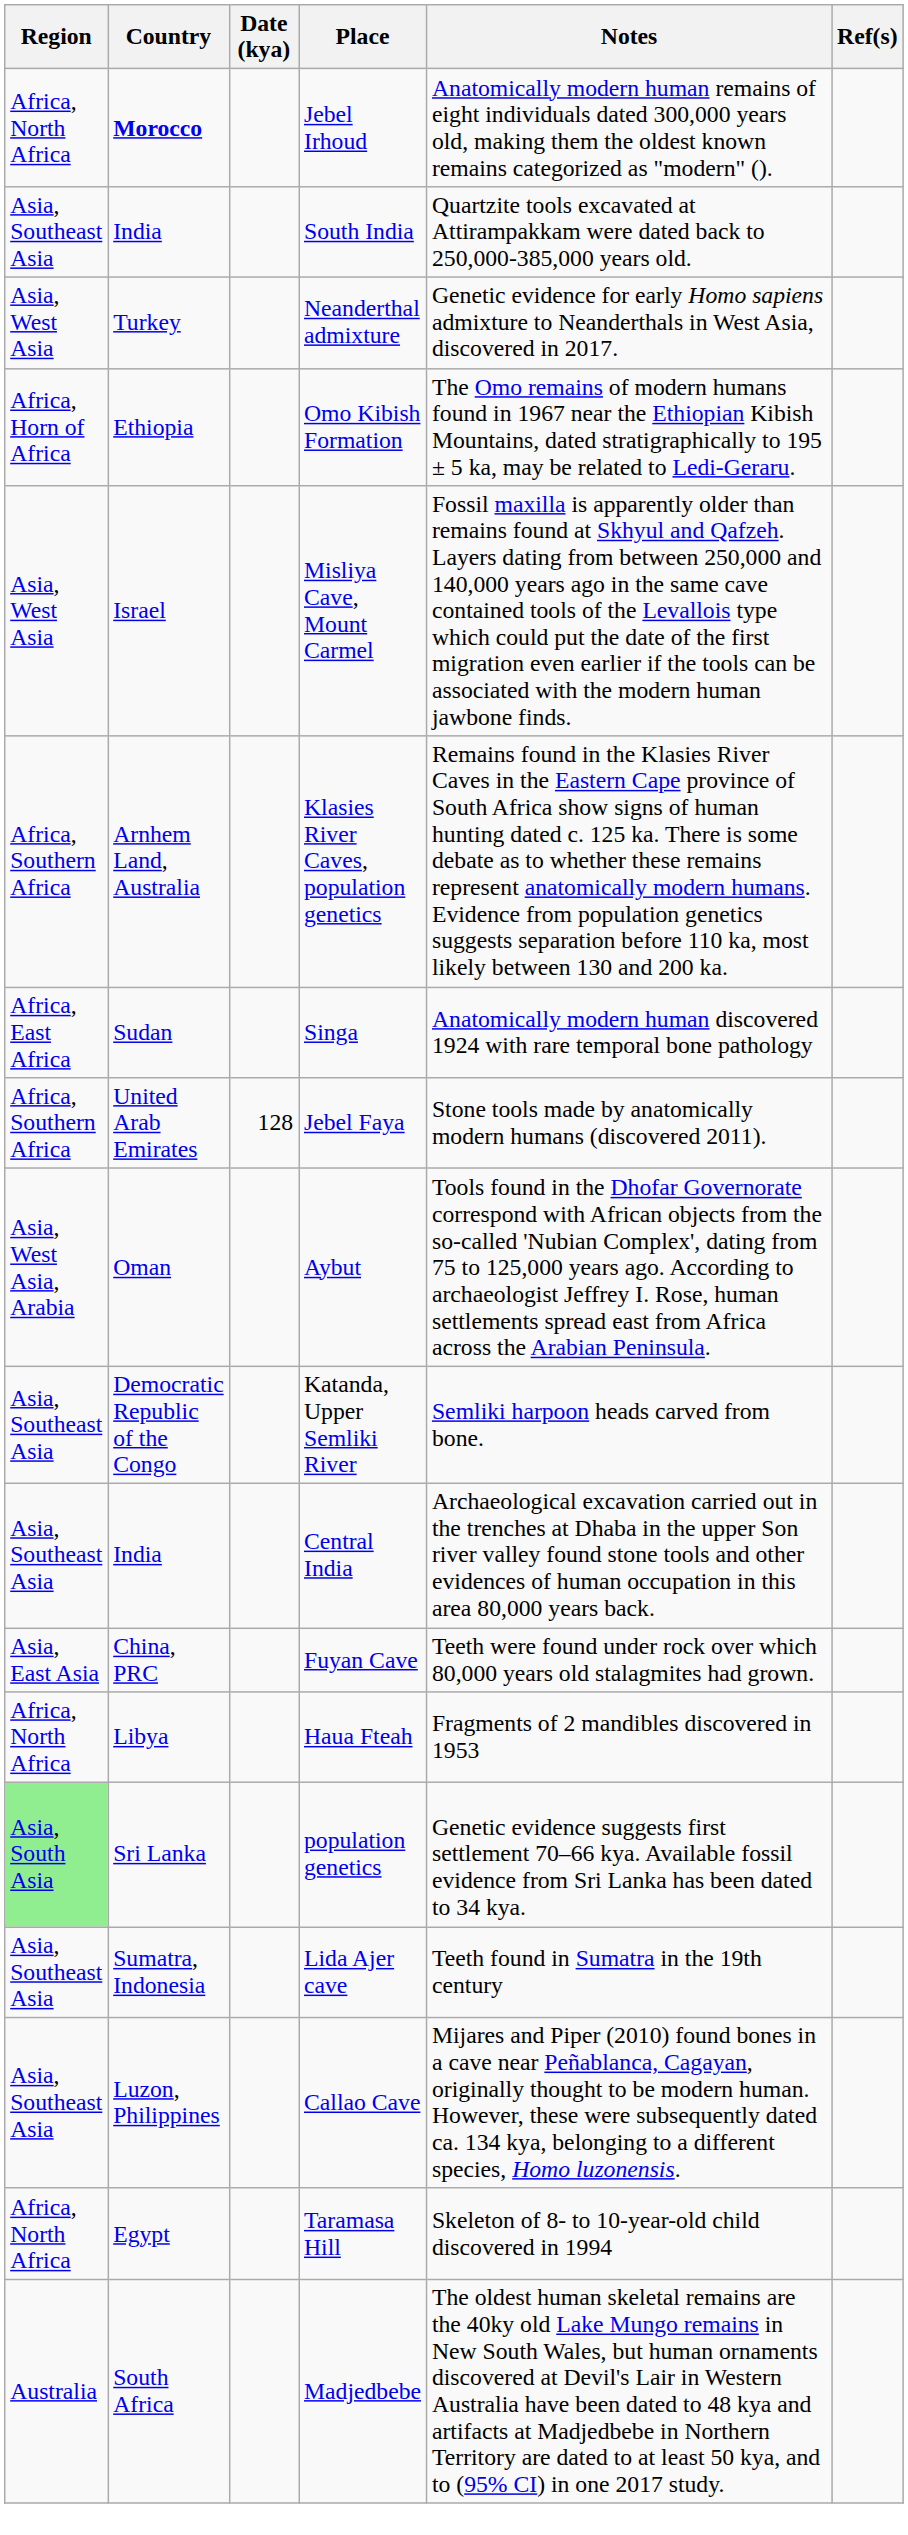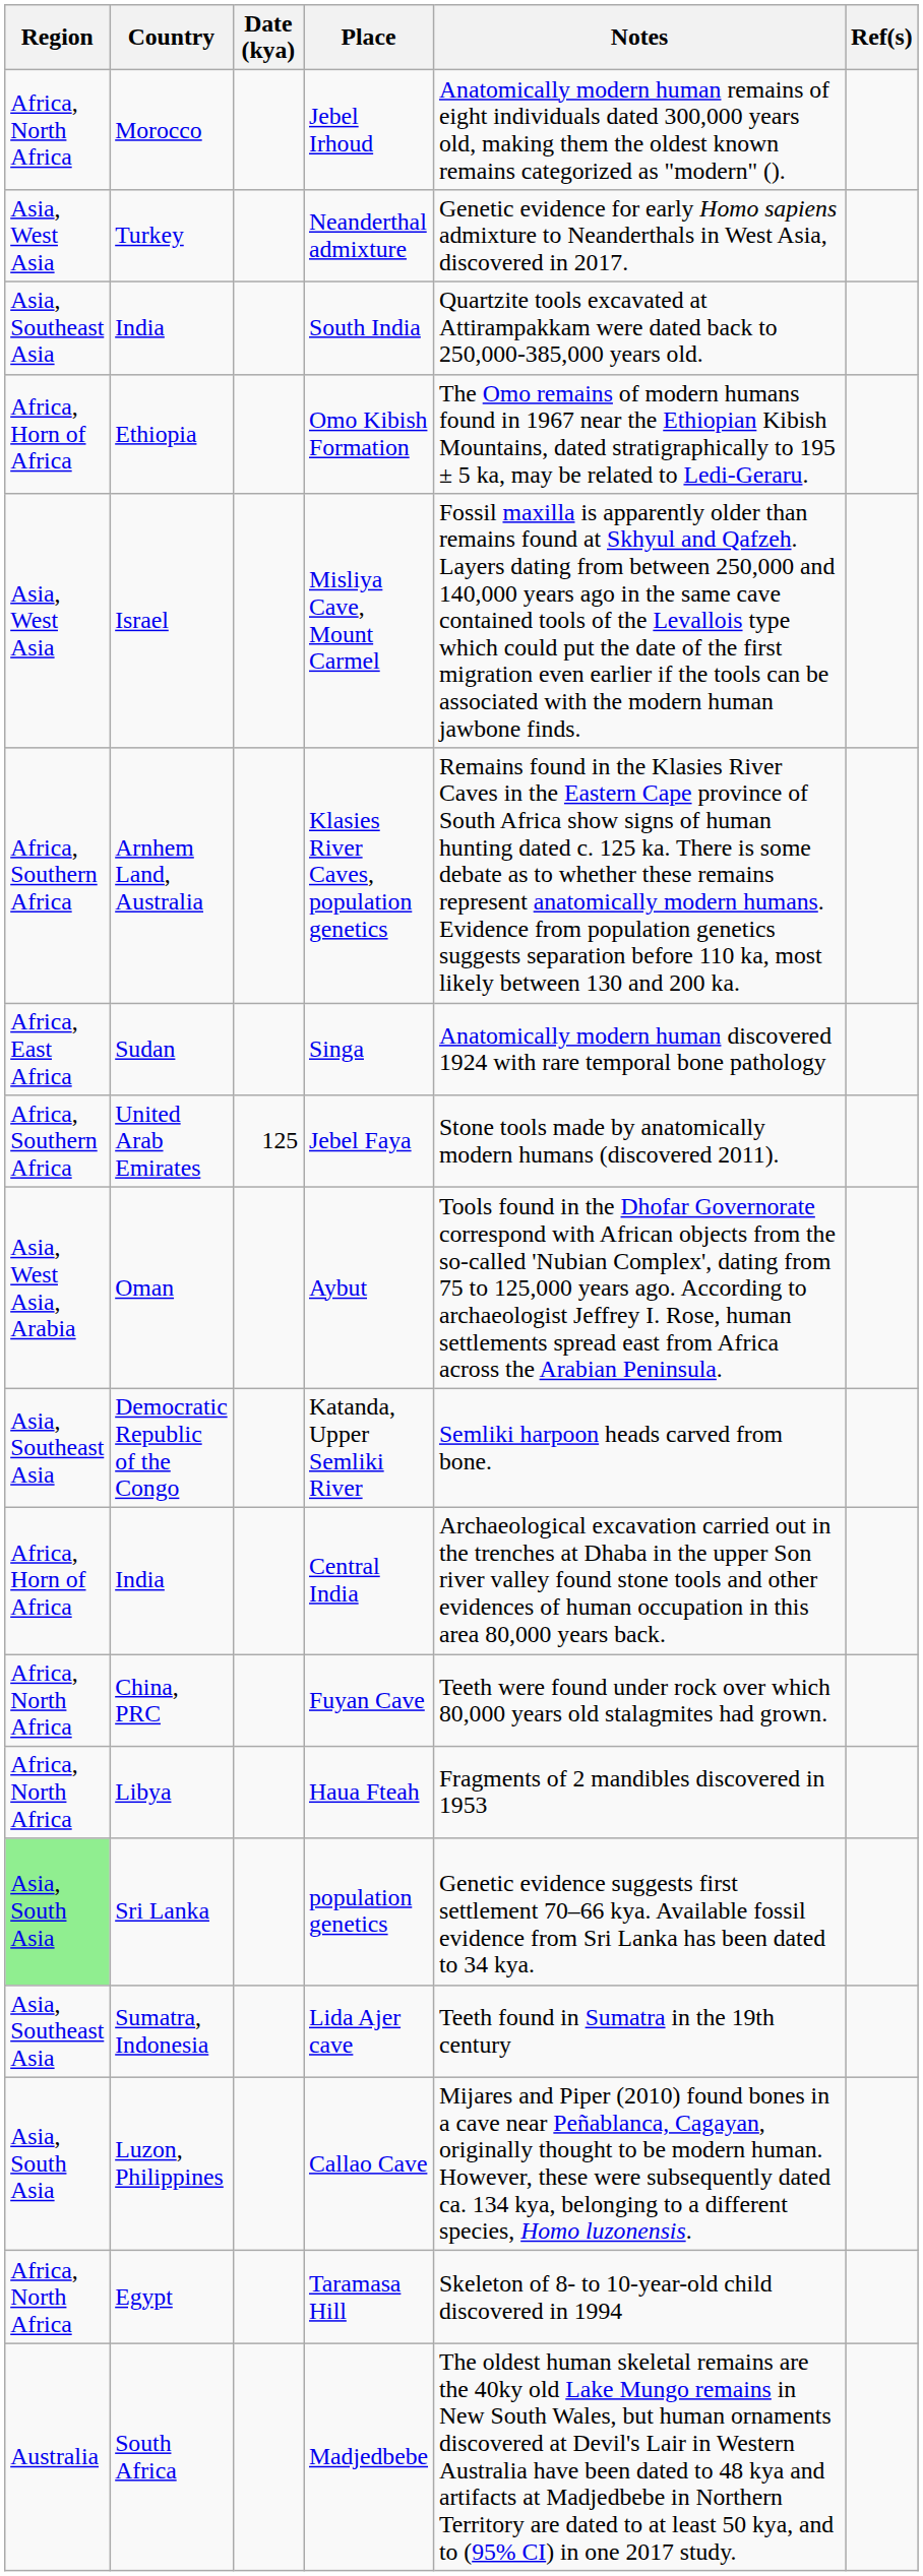 <table class="wikitable sortable">
 <tr>
 <th style="width:10%;">Region</th>
 <th style="width:10%;">Country</th>
 <th style="width:8%;">Date (kya)</th>
 <th style="width:12%;">Place</th>
 <th style="width:56%;" class="unsortable">Notes</th>
 <th style="width:4%;" class="unsortable">Ref(s)</th>
 </tr>
 <tr>
 <td><a href='#'>Africa</a>, <a href='#'>North Africa</a></td>
-<td><strong><a href='#'>Morocco</a></strong></td>
+<td><a href='#'>Morocco</a></td>
 <td align=right></td>
 <td><a href='#'>Jebel Irhoud</a></td>
 <td><a href='#'>Anatomically modern human</a> remains of eight individuals dated 300,000 years old, making them the oldest known remains categorized as "modern" ().</td>
+<td></td>
+</tr>
+<tr>
+<td><a href='#'>Asia</a>, <a href='#'>West Asia</a></td>
+<td><a href='#'>Turkey</a></td>
+<td align=right></td>
+<td><a href='#'>Neanderthal admixture</a></td>
+<td>Genetic evidence for early <em>Homo sapiens</em> admixture to Neanderthals in West Asia, discovered in 2017.</td>
 <td></td>
 </tr>
 <tr>
 <td><a href='#'>Asia</a>, <a href='#'>Southeast Asia</a></td>
 <td><a href='#'>India</a></td>
 <td align=right></td>
 <td><a href='#'>South India</a></td>
 <td>Quartzite tools excavated at Attirampakkam were dated back to 250,000-385,000 years old.</td>
-<td></td>
-</tr>
-<tr>
-<td><a href='#'>Asia</a>, <a href='#'>West Asia</a></td>
-<td><a href='#'>Turkey</a></td>
-<td align=right></td>
-<td><a href='#'>Neanderthal admixture</a></td>
-<td>Genetic evidence for early <em>Homo sapiens</em> admixture to Neanderthals in West Asia, discovered in 2017.</td>
 <td></td>
 </tr>
 <tr>
 <td><a href='#'>Africa</a>, <a href='#'>Horn of Africa</a></td>
 <td><a href='#'>Ethiopia</a></td>
 <td align=right></td>
 <td><a href='#'>Omo Kibish Formation</a></td>
 <td>The <a href='#'>Omo remains</a> of modern humans found in 1967 near the <a href='#'>Ethiopian</a> Kibish Mountains, dated stratigraphically to 195 ± 5 ka, may be related to <a href='#'>Ledi-Geraru</a>.</td>
 <td></td>
 </tr>
 <tr>
 <td><a href='#'>Asia</a>, <a href='#'>West Asia</a></td>
 <td><a href='#'>Israel</a></td>
 <td align=right></td>
 <td><a href='#'>Misliya Cave</a>, <a href='#'>Mount Carmel</a></td>
 <td>Fossil <a href='#'>maxilla</a> is apparently older than remains found at <a href='#'>Skhyul and Qafzeh</a>. Layers dating from between 250,000 and 140,000 years ago in the same cave contained tools of the <a href='#'>Levallois</a> type which could put the date of the first migration even earlier if the tools can be associated with the modern human jawbone finds.</td>
 <td></td>
 </tr>
 <tr>
 <td><a href='#'>Africa</a>, <a href='#'>Southern Africa</a></td>
 <td><a href='#'>Arnhem Land</a>, <a href='#'>Australia</a></td>
 <td align=right></td>
 <td><a href='#'>Klasies River Caves</a>, <a href='#'>population genetics</a></td>
 <td>Remains found in the Klasies River Caves in the <a href='#'>Eastern Cape</a> province of South Africa show signs of human hunting dated c. 125 ka. There is some debate as to whether these remains represent <a href='#'>anatomically modern humans</a>.<br>Evidence from population genetics suggests separation before 110 ka, most likely between 130 and 200 ka.</td>
 <td></td>
 </tr>
 <tr>
 <td><a href='#'>Africa</a>, <a href='#'>East Africa</a></td>
 <td><a href='#'>Sudan</a></td>
 <td align=right></td>
 <td><a href='#'>Singa</a></td>
 <td><a href='#'>Anatomically modern human</a> discovered 1924 with rare temporal bone pathology</td>
 <td></td>
 </tr>
 <tr>
 <td><a href='#'>Africa</a>, <a href='#'>Southern Africa</a></td>
 <td><a href='#'>United Arab Emirates</a></td>
-<td align=right>128</td>
+<td align=right>125</td>
 <td><a href='#'>Jebel Faya</a></td>
 <td>Stone tools made by anatomically modern humans (discovered 2011).</td>
 <td></td>
 </tr>
 <tr>
 <td><a href='#'>Asia</a>, <a href='#'>West Asia</a>, <a href='#'>Arabia</a></td>
 <td><a href='#'>Oman</a></td>
 <td align=right></td>
 <td><a href='#'>Aybut</a></td>
 <td>Tools found in the <a href='#'>Dhofar Governorate</a> correspond with African objects from the so-called 'Nubian Complex', dating from 75 to 125,000 years ago. According to archaeologist Jeffrey I. Rose, human settlements spread east from Africa across the <a href='#'>Arabian Peninsula</a>.</td>
 <td></td>
 </tr>
 <tr>
 <td><a href='#'>Asia</a>, <a href='#'>Southeast Asia</a></td>
 <td><a href='#'>Democratic Republic of the Congo</a></td>
 <td align=right></td>
 <td>Katanda, Upper <a href='#'>Semliki River</a></td>
 <td><a href='#'>Semliki harpoon</a> heads carved from bone.</td>
 <td></td>
 </tr>
 <tr>
-<td><a href='#'>Asia</a>, <a href='#'>Southeast Asia</a></td>
+<td><a href='#'>Africa</a>, <a href='#'>Horn of Africa</a></td>
 <td><a href='#'>India</a></td>
 <td align=right></td>
 <td><a href='#'>Central India</a></td>
 <td>Archaeological excavation carried out in the trenches at Dhaba in the upper Son river valley found stone tools and other evidences of human occupation in this area 80,000 years back.</td>
 <td></td>
 </tr>
 <tr>
-<td><a href='#'>Asia</a>, <a href='#'>East Asia</a></td>
+<td><a href='#'>Africa</a>, <a href='#'>North Africa</a></td>
 <td><a href='#'>China</a>, <a href='#'>PRC</a></td>
 <td align=right></td>
 <td><a href='#'>Fuyan Cave</a></td>
 <td>Teeth were found under rock over which 80,000 years old stalagmites had grown.</td>
 <td></td>
 </tr>
 <tr>
 <td><a href='#'>Africa</a>, <a href='#'>North Africa</a></td>
 <td><a href='#'>Libya</a></td>
 <td align=right></td>
 <td><a href='#'>Haua Fteah</a></td>
 <td>Fragments of 2 mandibles discovered in 1953</td>
 <td></td>
 </tr>
 <tr>
 <td style="background: lightgreen;"><a href='#'>Asia</a>, <a href='#'>South Asia</a></td>
 <td><a href='#'>Sri Lanka</a></td>
 <td align=right></td>
 <td><a href='#'>population genetics</a></td>
 <td><br>Genetic evidence suggests first settlement 70–66 kya. Available fossil evidence from Sri Lanka has been dated to 34 kya.</td>
 <td></td>
 </tr>
 <tr>
 <td><a href='#'>Asia</a>, <a href='#'>Southeast Asia</a></td>
 <td><a href='#'>Sumatra</a>, <a href='#'>Indonesia</a></td>
 <td align=right></td>
 <td><a href='#'>Lida Ajer cave</a></td>
 <td>Teeth found in <a href='#'>Sumatra</a> in the 19th century</td>
 <td></td>
 </tr>
 <tr>
-<td><a href='#'>Asia</a>, <a href='#'>Southeast Asia</a></td>
+<td><a href='#'>Asia</a>, <a href='#'>South Asia</a></td>
 <td><a href='#'>Luzon</a>, <a href='#'>Philippines</a></td>
 <td align=right></td>
 <td><a href='#'>Callao Cave</a></td>
 <td>Mijares and Piper (2010) found bones in a cave near <a href='#'>Peñablanca, Cagayan</a>, originally thought to be modern human. However, these were subsequently dated ca. 134 kya, belonging to a different species, <em><a href='#'>Homo luzonensis</a></em>.</td>
 <td></td>
 </tr>
 <tr>
 <td><a href='#'>Africa</a>, <a href='#'>North Africa</a></td>
 <td><a href='#'>Egypt</a></td>
 <td align=right></td>
 <td><a href='#'>Taramasa Hill</a></td>
 <td>Skeleton of 8- to 10-year-old child discovered in 1994</td>
 <td></td>
 </tr>
 <tr>
 <td><a href='#'>Australia</a></td>
 <td><a href='#'>South Africa</a></td>
 <td align=right></td>
 <td><a href='#'>Madjedbebe</a></td>
 <td>The oldest human skeletal remains are the 40ky old <a href='#'>Lake Mungo remains</a> in New South Wales, but human ornaments discovered at Devil's Lair in Western Australia have been dated to 48 kya and artifacts at Madjedbebe in Northern Territory are dated to at least 50 kya, and to  (<a href='#'>95% CI</a>) in one 2017 study.</td>
 <td></td>
 </tr>
 </table>
